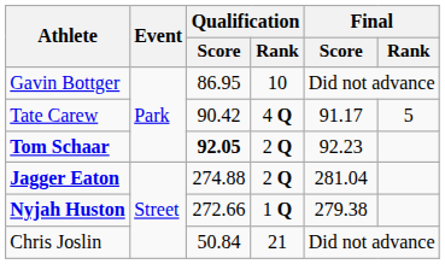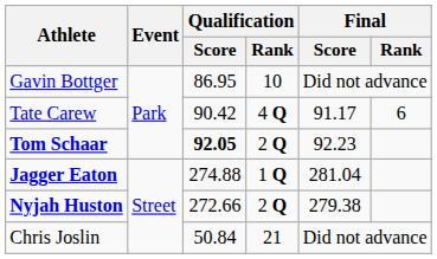 <table class=wikitable style=text-align:center;font-size:90%>
 <tr>
 <th rowspan=2>Athlete</th>
 <th rowspan=2>Event</th>
 <th colspan=2>Qualification</th>
 <th colspan=2>Final</th>
 </tr>
 <tr style=font-size:95%>
 <th>Score</th>
 <th>Rank</th>
 <th>Score</th>
 <th>Rank</th>
 </tr>
 <tr>
 <td align=left><a href='#'>Gavin Bottger</a></td>
 <td align=left rowspan=3><a href='#'>Park</a></td>
 <td>86.95</td>
 <td>10</td>
 <td colspan=2>Did not advance</td>
 </tr>
 <tr>
 <td align=left><a href='#'>Tate Carew</a></td>
 <td>90.42</td>
 <td>4 <strong>Q</strong></td>
 <td>91.17</td>
-<td>5</td>
+<td>6</td>
 </tr>
 <tr>
 <td align=left><strong><a href='#'>Tom Schaar</a></strong></td>
 <td><strong>92.05</strong></td>
 <td>2 <strong>Q</strong></td>
 <td>92.23</td>
 <td></td>
 </tr>
 <tr>
 <td align=left><strong><a href='#'>Jagger Eaton</a></strong></td>
 <td align=left rowspan=3><a href='#'>Street</a></td>
 <td>274.88</td>
-<td>2 <strong>Q</strong></td>
+<td>1 <strong>Q</strong></td>
 <td>281.04</td>
 <td></td>
 </tr>
 <tr>
 <td align=left><strong><a href='#'>Nyjah Huston</a></strong></td>
 <td>272.66</td>
-<td>1 <strong>Q</strong></td>
+<td>2 <strong>Q</strong></td>
 <td>279.38</td>
 <td></td>
 </tr>
 <tr>
 <td align=left>Chris Joslin</td>
 <td>50.84</td>
 <td>21</td>
 <td colspan=2>Did not advance</td>
 </tr>
 </table>
